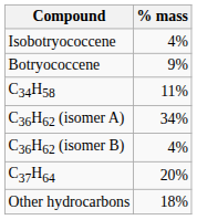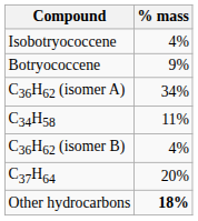 <table class="wikitable">
 <tr>
 <th>Compound</th>
 <th>% mass</th>
 </tr>
 <tr>
 <td>Isobotryococcene</td>
 <td style="text-align:right;">4%</td>
 </tr>
 <tr>
 <td>Botryococcene</td>
 <td style="text-align:right;">9%</td>
 </tr>
 <tr>
+<td>C<sub>36</sub>H<sub>62</sub> (isomer A)</td>
+<td style="text-align:right;">34%</td>
+</tr>
+<tr>
 <td>C<sub>34</sub>H<sub>58</sub></td>
 <td style="text-align:right;">11%</td>
-</tr>
-<tr>
-<td>C<sub>36</sub>H<sub>62</sub> (isomer A)</td>
-<td style="text-align:right;">34%</td>
 </tr>
 <tr>
 <td>C<sub>36</sub>H<sub>62</sub> (isomer B)</td>
 <td style="text-align:right;">4%</td>
 </tr>
 <tr>
 <td>C<sub>37</sub>H<sub>64</sub></td>
 <td style="text-align:right;">20%</td>
 </tr>
 <tr>
 <td>Other hydrocarbons</td>
-<td style="text-align:right;">18%</td>
+<td style="text-align:right;"><strong>18%</strong></td>
 </tr>
 </table>
